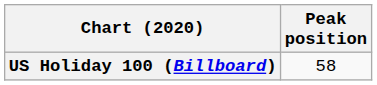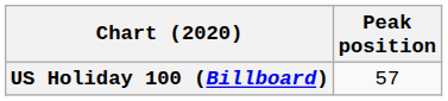 <table class="wikitable plainrowheaders">
 <tr>
 <th scope="col">Chart (2020)</th>
 <th scope="col">Peak<br>position</th>
 </tr>
 <tr>
 <th scope="row">US Holiday 100 (<a href='#'><em>Billboard</em></a>)</th>
-<td style="text-align:center;">58</td>
+<td style="text-align:center;">57</td>
 </tr>
 </table>
